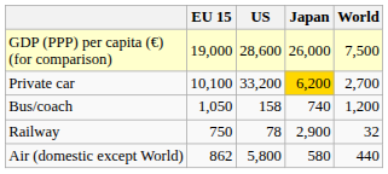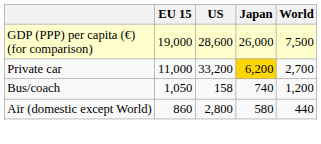 <table class="wikitable" style="text-align:right;">
 <tr>
 <th></th>
 <th>EU 15<br></th>
 <th>US</th>
 <th>Japan</th>
 <th>World</th>
 </tr>
 <tr style="background:#ffffcc;">
 <td style="text-align:left;">GDP (PPP) per capita (€)<br>(for comparison)</td>
 <td>19,000</td>
 <td>28,600</td>
 <td>26,000</td>
 <td>7,500</td>
 </tr>
 <tr>
 <td style="text-align:left;">Private car</td>
-<td>10,100</td>
+<td>11,000</td>
 <td>33,200</td>
 <td style="background: gold;">6,200</td>
 <td>2,700</td>
 </tr>
 <tr>
 <td style="text-align:left;">Bus/coach</td>
 <td>1,050</td>
 <td>158</td>
 <td>740</td>
 <td>1,200</td>
 </tr>
 <tr>
-<td style="text-align:left;">Railway</td>
-<td>750</td>
-<td>78</td>
-<td>2,900</td>
-<td>32</td>
-</tr>
-<tr>
 <td style="text-align:left;">Air (domestic except World)</td>
-<td>862</td>
-<td>5,800</td>
+<td>860</td>
+<td>2,800</td>
 <td>580</td>
 <td>440</td>
 </tr>
 </table>
